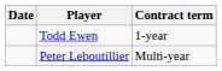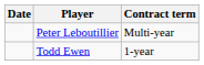 <table class="wikitable">
 <tr>
 <th>Date</th>
 <th>Player</th>
 <th>Contract term</th>
 </tr>
 <tr>
 <td></td>
+<td><a href='#'>Peter Leboutillier</a></td>
+<td>Multi-year</td>
+</tr>
+<tr>
+<td></td>
 <td><a href='#'>Todd Ewen</a></td>
 <td>1-year</td>
 </tr>
-<tr>
-<td></td>
-<td><a href='#'>Peter Leboutillier</a></td>
-<td>Multi-year</td>
-</tr>
 </table>
